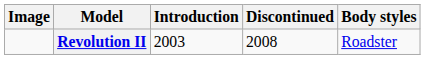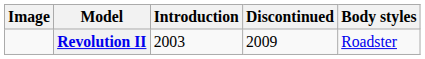 <table class="wikitable sortable">
 <tr>
 <th>Image</th>
 <th>Model</th>
 <th>Introduction</th>
 <th>Discontinued</th>
 <th>Body styles</th>
 </tr>
 <tr>
 <td></td>
 <th><a href='#'>Revolution II</a></th>
 <td>2003</td>
-<td>2008</td>
+<td>2009</td>
 <td><a href='#'>Roadster</a></td>
 </tr>
 </table>
